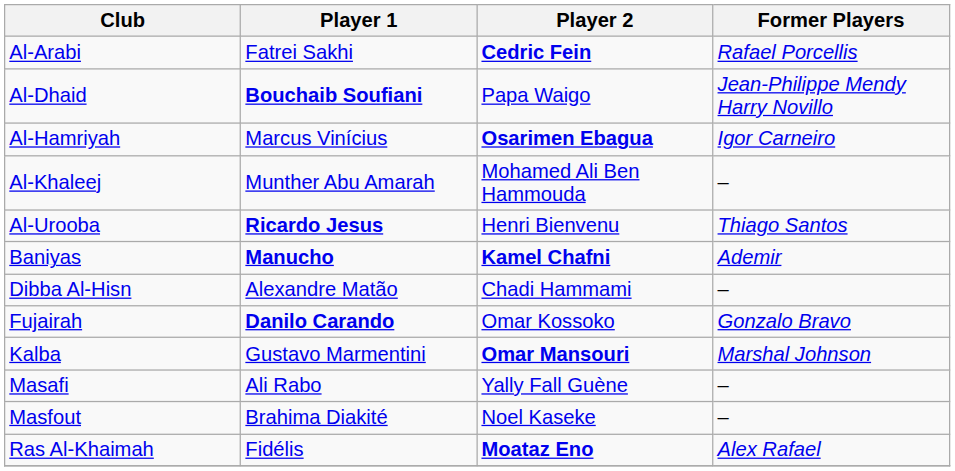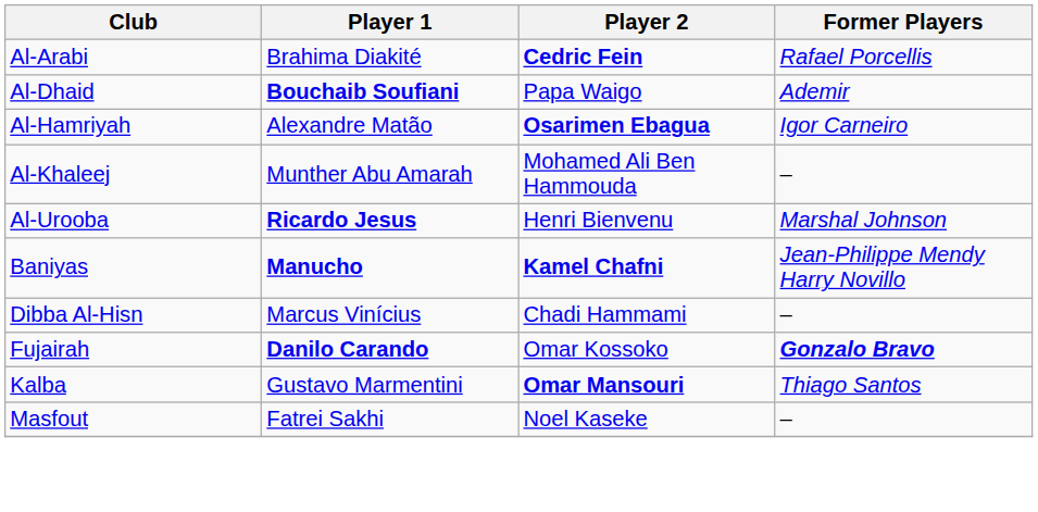 <table class="wikitable">
 <tr>
 <th width="180">Club</th>
 <th width="180">Player 1</th>
 <th width="180">Player 2</th>
 <th width="180">Former Players</th>
 </tr>
 <tr>
 <td><a href='#'>Al-Arabi</a></td>
-<td> <a href='#'>Fatrei Sakhi</a></td>
+<td> <a href='#'>Brahima Diakité</a></td>
 <td> <strong><a href='#'>Cedric Fein</a></strong></td>
 <td> <em><a href='#'>Rafael Porcellis</a></em></td>
 </tr>
 <tr>
 <td><a href='#'>Al-Dhaid</a></td>
 <td> <strong><a href='#'>Bouchaib Soufiani</a></strong></td>
 <td> <a href='#'>Papa Waigo</a></td>
-<td> <em><a href='#'>Jean-Philippe Mendy</a></em> <br>  <em><a href='#'>Harry Novillo</a></em></td>
+<td> <em><a href='#'>Ademir</a></em></td>
 </tr>
 <tr>
 <td><a href='#'>Al-Hamriyah</a></td>
-<td> <a href='#'>Marcus Vinícius</a></td>
+<td> <a href='#'>Alexandre Matão</a></td>
 <td> <strong><a href='#'>Osarimen Ebagua</a></strong></td>
 <td> <em><a href='#'>Igor Carneiro</a></em></td>
 </tr>
 <tr>
 <td><a href='#'>Al-Khaleej</a></td>
 <td> <a href='#'>Munther Abu Amarah</a></td>
 <td> <a href='#'>Mohamed Ali Ben Hammouda</a></td>
 <td>–</td>
 </tr>
 <tr>
 <td><a href='#'>Al-Urooba</a></td>
 <td> <strong><a href='#'>Ricardo Jesus</a></strong></td>
 <td> <a href='#'>Henri Bienvenu</a></td>
-<td> <em><a href='#'>Thiago Santos</a></em></td>
+<td> <em><a href='#'>Marshal Johnson</a></em></td>
 </tr>
 <tr>
 <td><a href='#'>Baniyas</a></td>
 <td> <strong><a href='#'>Manucho</a></strong></td>
 <td> <strong><a href='#'>Kamel Chafni</a></strong></td>
-<td> <em><a href='#'>Ademir</a></em></td>
+<td> <em><a href='#'>Jean-Philippe Mendy</a></em> <br>  <em><a href='#'>Harry Novillo</a></em></td>
 </tr>
 <tr>
 <td><a href='#'>Dibba Al-Hisn</a></td>
-<td> <a href='#'>Alexandre Matão</a></td>
+<td> <a href='#'>Marcus Vinícius</a></td>
 <td> <a href='#'>Chadi Hammami</a></td>
 <td>–</td>
 </tr>
 <tr>
 <td><a href='#'>Fujairah</a></td>
 <td> <strong><a href='#'>Danilo Carando</a></strong></td>
 <td> <a href='#'>Omar Kossoko</a></td>
-<td> <em><a href='#'>Gonzalo Bravo</a></em></td>
+<td><strong> <em><a href='#'>Gonzalo Bravo</a></em></strong></td>
 </tr>
 <tr>
 <td><a href='#'>Kalba</a></td>
 <td> <a href='#'>Gustavo Marmentini</a></td>
 <td> <strong><a href='#'>Omar Mansouri</a></strong></td>
-<td> <em><a href='#'>Marshal Johnson</a></em></td>
-</tr>
-<tr>
-<td><a href='#'>Masafi</a></td>
-<td> <a href='#'>Ali Rabo</a></td>
-<td> <a href='#'>Yally Fall Guène</a></td>
-<td>–</td>
+<td> <em><a href='#'>Thiago Santos</a></em></td>
 </tr>
 <tr>
 <td><a href='#'>Masfout</a></td>
-<td> <a href='#'>Brahima Diakité</a></td>
+<td> <a href='#'>Fatrei Sakhi</a></td>
 <td> <a href='#'>Noel Kaseke</a></td>
 <td>–</td>
 </tr>
 <tr>
-<td><a href='#'>Ras Al-Khaimah</a></td>
-<td> <a href='#'>Fidélis</a></td>
-<td> <strong><a href='#'>Moataz Eno</a></strong></td>
-<td> <em><a href='#'>Alex Rafael</a></em></td>
-</tr>
-<tr>
 </tr>
 </table>
